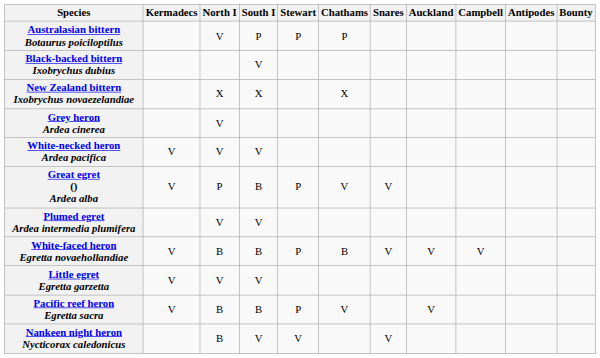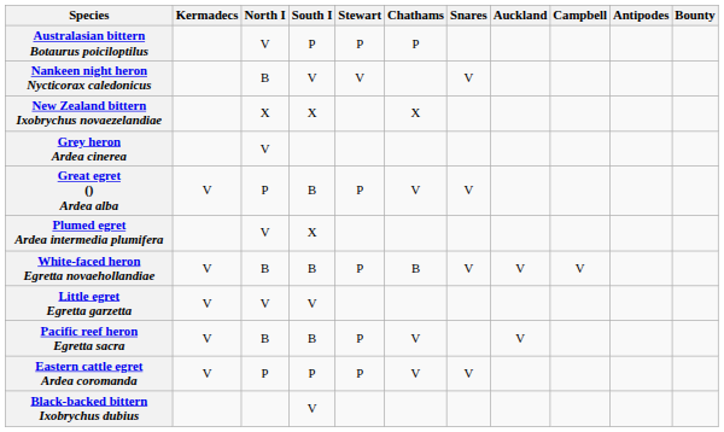 <table class="wikitable" style="text-align:center">
 <tr>
 <th width="200">Species</th>
 <th>Kermadecs</th>
 <th>North I</th>
 <th>South I</th>
 <th>Stewart</th>
 <th>Chathams</th>
 <th>Snares</th>
 <th>Auckland</th>
 <th>Campbell</th>
 <th>Antipodes</th>
 <th>Bounty</th>
 </tr>
 <tr>
 <th><a href='#'>Australasian bittern</a><br><em>Botaurus poiciloptilus</em></th>
 <td></td>
 <td>V</td>
 <td>P</td>
 <td>P</td>
 <td>P</td>
 <td></td>
 <td></td>
 <td></td>
 <td></td>
 <td></td>
 </tr>
 <tr>
-<th><a href='#'>Black-backed bittern</a><br><em>Ixobrychus dubius</em></th>
+<th><a href='#'>Nankeen night heron</a><br><em>Nycticorax caledonicus</em></th>
 <td></td>
+<td>B</td>
+<td>V</td>
+<td>V</td>
 <td></td>
 <td>V</td>
-<td></td>
-<td></td>
-<td></td>
 <td></td>
 <td></td>
 <td></td>
 <td></td>
 </tr>
 <tr>
 <th><a href='#'>New Zealand bittern</a><br><em>Ixobrychus novaezelandiae</em></th>
 <td></td>
 <td>X</td>
 <td>X</td>
 <td></td>
 <td>X</td>
 <td></td>
 <td></td>
 <td></td>
 <td></td>
 <td></td>
 </tr>
 <tr>
 <th><a href='#'>Grey heron</a><br><em>Ardea cinerea</em></th>
 <td></td>
 <td>V</td>
 <td></td>
 <td></td>
 <td></td>
 <td></td>
 <td></td>
 <td></td>
 <td></td>
 <td></td>
 </tr>
 <tr>
-<th><a href='#'>White-necked heron</a><br><em>Ardea pacifica</em></th>
-<td>V</td>
-<td>V</td>
-<td>V</td>
-<td></td>
-<td></td>
-<td></td>
-<td></td>
-<td></td>
-<td></td>
-<td></td>
-</tr>
-<tr>
 <th><a href='#'>Great egret</a><br>()<br><em>Ardea alba</em></th>
 <td>V</td>
 <td>P</td>
 <td>B</td>
 <td>P</td>
 <td>V</td>
 <td>V</td>
 <td></td>
 <td></td>
 <td></td>
 <td></td>
 </tr>
 <tr>
 <th><a href='#'>Plumed egret</a><br><em>Ardea intermedia plumifera</em></th>
 <td></td>
 <td>V</td>
-<td>V</td>
+<td>X</td>
 <td></td>
 <td></td>
 <td></td>
 <td></td>
 <td></td>
 <td></td>
 <td></td>
 </tr>
 <tr>
 <th><a href='#'>White-faced heron</a><br><em>Egretta novaehollandiae</em></th>
 <td>V</td>
 <td>B</td>
 <td>B</td>
 <td>P</td>
 <td>B</td>
 <td>V</td>
 <td>V</td>
 <td>V</td>
 <td></td>
 <td></td>
 </tr>
 <tr>
 <th><a href='#'>Little egret</a><br><em>Egretta garzetta</em></th>
 <td>V</td>
 <td>V</td>
 <td>V</td>
 <td></td>
 <td></td>
 <td></td>
 <td></td>
 <td></td>
 <td></td>
 <td></td>
 </tr>
 <tr>
 <th><a href='#'>Pacific reef heron</a><br><em>Egretta sacra</em></th>
 <td>V</td>
 <td>B</td>
 <td>B</td>
 <td>P</td>
 <td>V</td>
 <td></td>
 <td>V</td>
 <td></td>
 <td></td>
 <td></td>
 </tr>
 <tr>
-<th><a href='#'>Nankeen night heron</a><br><em>Nycticorax caledonicus</em></th>
-<td></td>
-<td>B</td>
+<th><a href='#'>Eastern cattle egret</a><br><em>Ardea coromanda</em></th>
+<td>V</td>
+<td>P</td>
+<td>P</td>
+<td>P</td>
 <td>V</td>
 <td>V</td>
+<td></td>
+<td></td>
+<td></td>
+<td></td>
+</tr>
+<tr>
+<th><a href='#'>Black-backed bittern</a><br><em>Ixobrychus dubius</em></th>
+<td></td>
 <td></td>
 <td>V</td>
 <td></td>
 <td></td>
 <td></td>
 <td></td>
+<td></td>
+<td></td>
+<td></td>
 </tr>
 </table>
